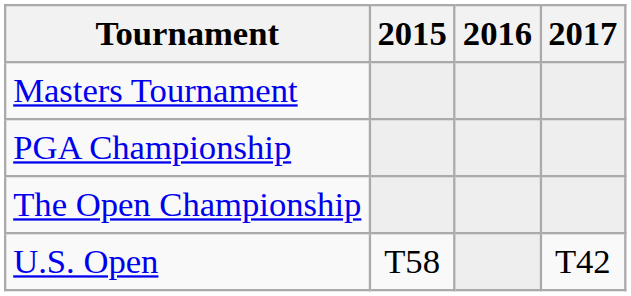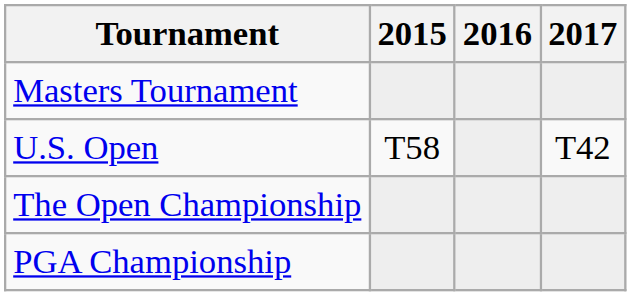 <table class="wikitable" style="font-size:95%;text-align:center;">
 <tr>
 <th>Tournament</th>
 <th>2015</th>
 <th>2016</th>
 <th>2017</th>
 </tr>
 <tr>
 <td align=left><a href='#'>Masters Tournament</a></td>
 <td style="background:#eeeeee;"></td>
 <td style="background:#eeeeee;"></td>
 <td style="background:#eeeeee;"></td>
 </tr>
 <tr>
-<td align=left><a href='#'>PGA Championship</a></td>
+<td align=left><a href='#'>U.S. Open</a></td>
+<td>T58</td>
 <td style="background:#eeeeee;"></td>
-<td style="background:#eeeeee;"></td>
-<td style="background:#eeeeee;"></td>
+<td>T42</td>
 </tr>
 <tr>
 <td align=left><a href='#'>The Open Championship</a></td>
 <td style="background:#eeeeee;"></td>
 <td style="background:#eeeeee;"></td>
 <td style="background:#eeeeee;"></td>
 </tr>
 <tr>
-<td align=left><a href='#'>U.S. Open</a></td>
-<td>T58</td>
+<td align=left><a href='#'>PGA Championship</a></td>
 <td style="background:#eeeeee;"></td>
-<td>T42</td>
+<td style="background:#eeeeee;"></td>
+<td style="background:#eeeeee;"></td>
 </tr>
 </table>
